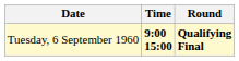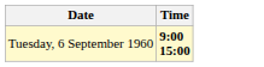 <table class="wikitable">
 <tr>
 <th>Date</th>
 <th>Time</th>
-<th>Round</th>
 </tr>
 <tr style=background:lemonchiffon>
 <td>Tuesday, 6 September 1960</td>
 <td><strong>9:00</strong><br><strong>15:00</strong></td>
-<td><strong>Qualifying</strong><br><strong>Final</strong></td>
 </tr>
 </table>
